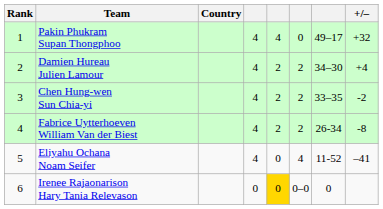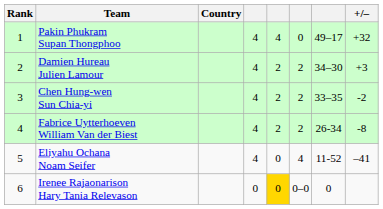 <table class="wikitable sortable" style="text-align:center">
 <tr>
 <th width=25>Rank</th>
 <th width=225>Team</th>
 <th>Country</th>
 <th width=25></th>
 <th width=25></th>
 <th width=25></th>
 <th width=40></th>
 <th width=40>+/–</th>
 </tr>
 <tr bgcolor=ccffcc>
 <td>1</td>
 <td align=left><a href='#'>Pakin Phukram</a><br><a href='#'>Supan Thongphoo</a></td>
 <td align=left></td>
 <td>4</td>
 <td>4</td>
 <td>0</td>
 <td>49–17</td>
 <td>+32</td>
 </tr>
 <tr bgcolor=ccffcc>
 <td>2</td>
 <td align=left><a href='#'>Damien Hureau</a><br><a href='#'>Julien Lamour</a></td>
 <td align=left></td>
 <td>4</td>
 <td>2</td>
 <td>2</td>
 <td>34–30</td>
-<td>+4</td>
+<td>+3</td>
 </tr>
 <tr bgcolor=ccffcc>
 <td>3</td>
 <td align=left><a href='#'>Chen Hung-wen</a><br><a href='#'>Sun Chia-yi</a></td>
 <td align=left></td>
 <td>4</td>
 <td>2</td>
 <td>2</td>
 <td>33–35</td>
 <td>-2</td>
 </tr>
 <tr bgcolor=ccffcc>
 <td>4</td>
 <td align=left><a href='#'>Fabrice Uytterhoeven</a><br><a href='#'>William Van der Biest</a></td>
 <td align=left></td>
 <td>4</td>
 <td>2</td>
 <td>2</td>
 <td>26-34</td>
 <td>-8</td>
 </tr>
 <tr>
 <td>5</td>
 <td align=left><a href='#'>Eliyahu Ochana</a><br><a href='#'>Noam Seifer</a></td>
 <td align=left></td>
 <td>4</td>
 <td>0</td>
 <td>4</td>
 <td>11-52</td>
 <td>–41</td>
 </tr>
 <tr>
 <td>6</td>
 <td align=left><a href='#'>Irenee Rajaonarison</a><br><a href='#'>Hary Tania Relevason</a></td>
 <td align=left></td>
 <td>0</td>
 <td style="background: gold;">0</td>
 <td 0>0–0</td>
 <td>0</td>
 </tr>
 </table>
